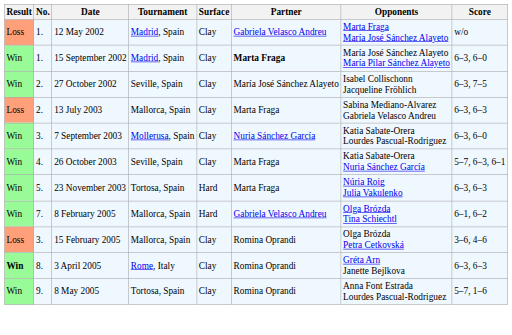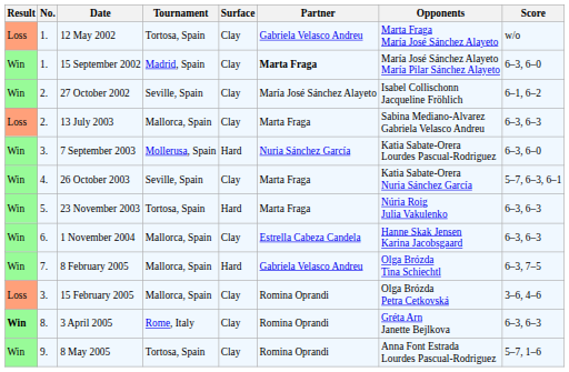 <table class="sortable wikitable" style=font-size:97%>
 <tr>
 <th>Result</th>
 <th>No.</th>
 <th>Date</th>
 <th>Tournament</th>
 <th>Surface</th>
 <th>Partner</th>
 <th>Opponents</th>
 <th class="unsortable">Score</th>
 </tr>
 <tr bgcolor="#f0f8ff">
 <td style="background:#ffa07a;">Loss</td>
 <td>1.</td>
 <td>12 May 2002</td>
-<td><a href='#'>Madrid</a>, Spain</td>
+<td>Tortosa, Spain</td>
 <td>Clay</td>
 <td> <a href='#'>Gabriela Velasco Andreu</a></td>
 <td> <a href='#'>Marta Fraga</a> <br>  <a href='#'>María José Sánchez Alayeto</a></td>
 <td>w/o</td>
 </tr>
 <tr bgcolor="#f0f8ff">
 <td style="background:#98fb98;">Win</td>
 <td>1.</td>
 <td>15 September 2002</td>
 <td><a href='#'>Madrid</a>, Spain</td>
 <td>Clay</td>
 <td><strong> Marta Fraga</strong></td>
 <td> María José Sánchez Alayeto <br>  <a href='#'>María Pilar Sánchez Alayeto</a></td>
 <td>6–3, 6–0</td>
 </tr>
 <tr bgcolor="#f0f8ff">
 <td style="background:#98fb98;">Win</td>
 <td>2.</td>
 <td>27 October 2002</td>
 <td>Seville, Spain</td>
 <td>Clay</td>
 <td> María José Sánchez Alayeto</td>
 <td> Isabel Collischonn <br>  Jacqueline Fröhlich</td>
-<td>6–3, 7–5</td>
+<td>6–1, 6–2</td>
 </tr>
 <tr bgcolor="#f0f8ff">
 <td style="background:#ffa07a;">Loss</td>
 <td>2.</td>
 <td>13 July 2003</td>
 <td>Mallorca, Spain</td>
 <td>Clay</td>
 <td> Marta Fraga</td>
 <td> Sabina Mediano-Alvarez <br>  Gabriela Velasco Andreu</td>
 <td>6–3, 6–3</td>
 </tr>
 <tr bgcolor="#f0f8ff">
 <td style="background:#98fb98;">Win</td>
 <td>3.</td>
 <td>7 September 2003</td>
 <td><a href='#'>Mollerusa</a>, Spain</td>
-<td>Clay</td>
+<td>Hard</td>
 <td> <a href='#'>Nuria Sánchez García</a></td>
 <td> Katia Sabate-Orera <br>  Lourdes Pascual-Rodriguez</td>
 <td>6–3, 6–0</td>
 </tr>
 <tr bgcolor="#f0f8ff">
 <td style="background:#98fb98;">Win</td>
 <td>4.</td>
 <td>26 October 2003</td>
 <td>Seville, Spain</td>
 <td>Clay</td>
 <td> Marta Fraga</td>
 <td> Katia Sabate-Orera <br>  <a href='#'>Nuria Sánchez García</a></td>
 <td>5–7, 6–3, 6–1</td>
 </tr>
 <tr bgcolor="#f0f8ff">
 <td style="background:#98fb98;">Win</td>
 <td>5.</td>
 <td>23 November 2003</td>
 <td>Tortosa, Spain</td>
 <td>Hard</td>
 <td> Marta Fraga</td>
 <td> <a href='#'>Núria Roig</a> <br>  <a href='#'>Julia Vakulenko</a></td>
 <td>6–3, 6–3</td>
 </tr>
+<tr style="background:#f0f8ff;">
+<td style="background:#98fb98;">Win</td>
+<td>6.</td>
+<td>1 November 2004</td>
+<td>Mallorca, Spain</td>
+<td>Clay</td>
+<td> <a href='#'>Estrella Cabeza Candela</a></td>
+<td> <a href='#'>Hanne Skak Jensen</a> <br>  <a href='#'>Karina Jacobsgaard</a></td>
+<td>6–3, 6–3</td>
+</tr>
 <tr bgcolor="#f0f8ff">
 <td style="background:#98fb98;">Win</td>
 <td>7.</td>
 <td>8 February 2005</td>
 <td>Mallorca, Spain</td>
 <td>Hard</td>
 <td> <a href='#'>Gabriela Velasco Andreu</a></td>
 <td> <a href='#'>Olga Brózda</a> <br>  <a href='#'>Tina Schiechtl</a></td>
-<td>6–1, 6–2</td>
+<td>6–3, 7–5</td>
 </tr>
 <tr bgcolor="#f0f8ff">
 <td style="background:#ffa07a;">Loss</td>
 <td>3.</td>
 <td>15 February 2005</td>
 <td>Mallorca, Spain</td>
 <td>Clay</td>
 <td> Romina Oprandi</td>
 <td> Olga Brózda <br>  <a href='#'>Petra Cetkovská</a></td>
 <td>3–6, 4–6</td>
 </tr>
 <tr bgcolor="#f0f8ff">
 <td style="background:#98fb98;"><strong>Win</strong></td>
 <td>8.</td>
 <td>3 April 2005</td>
 <td><a href='#'>Rome</a>, Italy</td>
 <td>Clay</td>
 <td> Romina Oprandi</td>
 <td> <a href='#'>Gréta Arn</a> <br>  Janette Bejlkova</td>
 <td>6–3, 6–3</td>
 </tr>
 <tr bgcolor="#f0f8ff">
 <td style="background:#98fb98;">Win</td>
 <td>9.</td>
 <td>8 May 2005</td>
 <td>Tortosa, Spain</td>
 <td>Clay</td>
 <td> Romina Oprandi</td>
 <td> Anna Font Estrada <br>  Lourdes Pascual-Rodriguez</td>
 <td>5–7, 1–6</td>
 </tr>
 </table>
